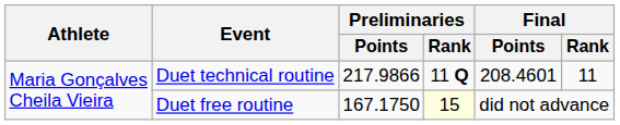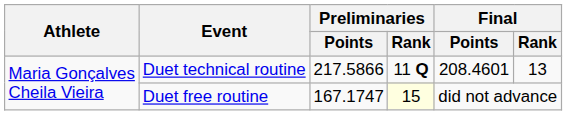 <table class="wikitable" style="text-align:center; font-size:90%;">
 <tr>
 <th rowspan="2">Athlete</th>
 <th rowspan="2">Event</th>
 <th colspan="2">Preliminaries</th>
 <th colspan="2">Final</th>
 </tr>
 <tr style="font-size:95%">
 <th>Points</th>
 <th>Rank</th>
 <th>Points</th>
 <th>Rank</th>
 </tr>
 <tr>
 <td align=left rowspan=2><a href='#'>Maria Gonçalves</a> <br> <a href='#'>Cheila Vieira</a></td>
 <td align=left><a href='#'>Duet technical routine</a></td>
-<td>217.9866</td>
+<td>217.5866</td>
 <td>11 <strong>Q</strong></td>
 <td>208.4601</td>
-<td>11</td>
+<td>13</td>
 </tr>
 <tr>
 <td align=left><a href='#'>Duet free routine</a></td>
-<td>167.1750</td>
+<td>167.1747</td>
 <td style="background: lightyellow;">15</td>
 <td colspan=2>did not advance</td>
 </tr>
 </table>
